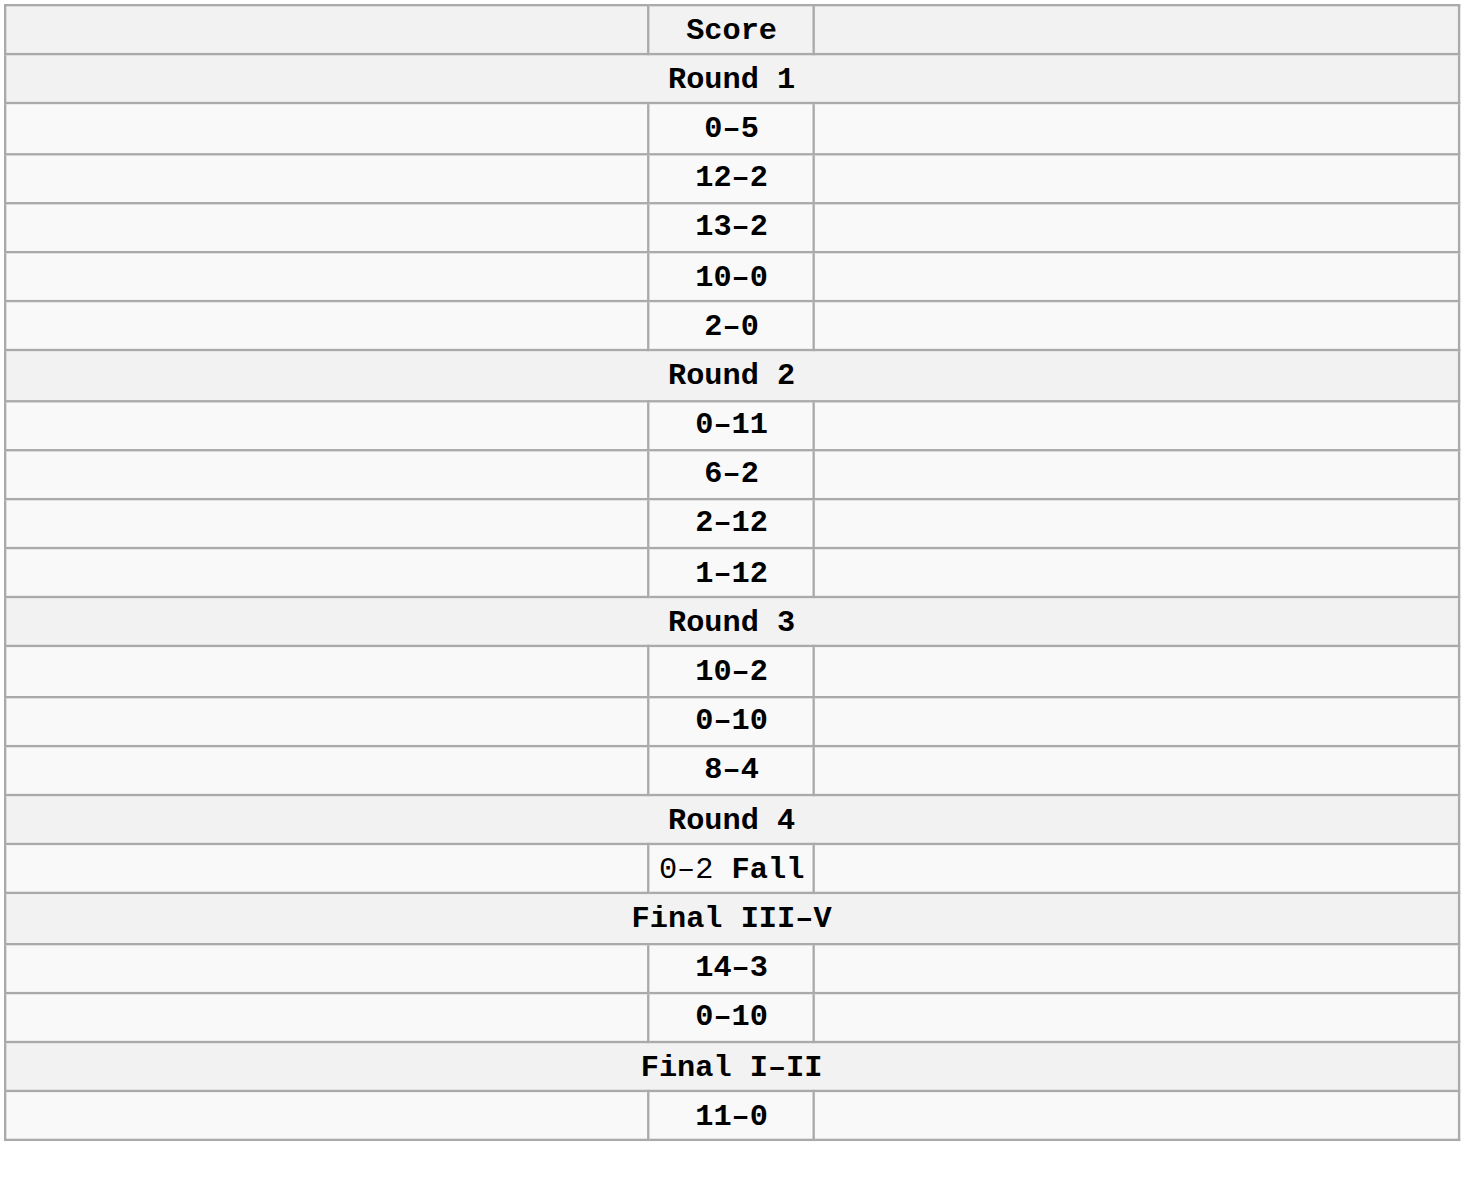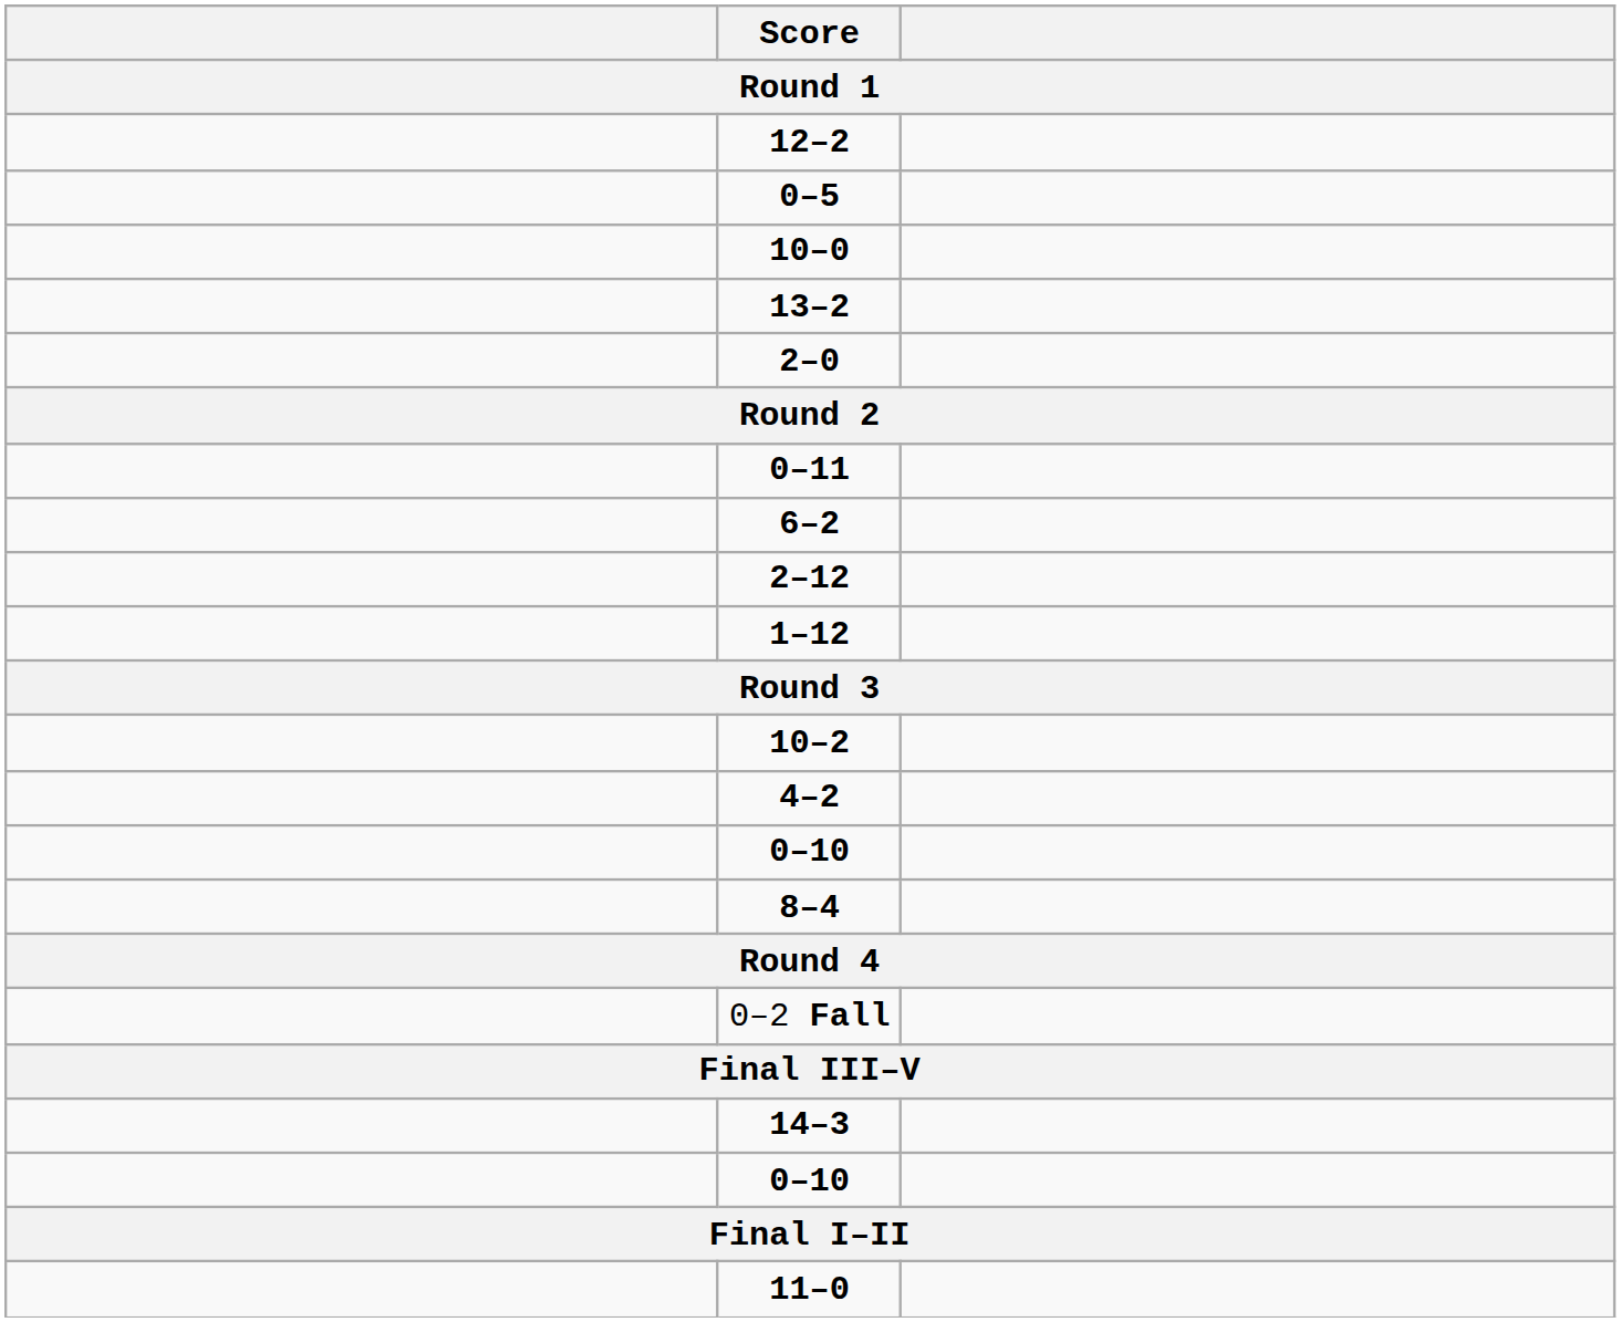 <table class="wikitable" style="text-align: left;">
 <tr>
 <th align="right" width="270"></th>
 <th width="65">Score</th>
 <th align="left" width="270"></th>
 </tr>
 <tr>
 <th colspan="3">Round 1</th>
 </tr>
 <tr>
+<td><strong></strong></td>
+<td align=center><strong>12–2</strong></td>
+<td></td>
+</tr>
+<tr>
 <td></td>
 <td align=center><strong>0–5</strong></td>
 <td><strong></strong></td>
 </tr>
 <tr>
 <td><strong></strong></td>
-<td align=center><strong>12–2</strong></td>
+<td align=center><strong>10–0</strong></td>
 <td></td>
 </tr>
 <tr>
 <td><strong></strong></td>
 <td align=center><strong>13–2</strong></td>
-<td></td>
-</tr>
-<tr>
-<td><strong></strong></td>
-<td align=center><strong>10–0</strong></td>
 <td></td>
 </tr>
 <tr>
 <td><strong></strong></td>
 <td align=center><strong>2–0</strong></td>
 <td></td>
 </tr>
 <tr>
 <th colspan="3">Round 2</th>
 </tr>
 <tr>
 <td></td>
 <td align=center><strong>0–11</strong></td>
 <td><strong></strong></td>
 </tr>
 <tr>
 <td><strong></strong></td>
 <td align=center><strong>6–2</strong></td>
 <td></td>
 </tr>
 <tr>
 <td></td>
 <td align=center><strong>2–12</strong></td>
 <td><strong></strong></td>
 </tr>
 <tr>
 <td></td>
 <td align=center><strong>1–12</strong></td>
 <td><strong></strong></td>
 </tr>
 <tr>
 <th colspan="3">Round 3</th>
 </tr>
 <tr>
 <td><strong></strong></td>
 <td align=center><strong>10–2</strong></td>
+<td></td>
+</tr>
+<tr>
+<td><strong></strong></td>
+<td align=center><strong>4–2</strong></td>
 <td></td>
 </tr>
 <tr>
 <td></td>
 <td align=center><strong>0–10</strong></td>
 <td><strong></strong></td>
 </tr>
 <tr>
 <td><strong></strong></td>
 <td align=center><strong>8–4</strong></td>
 <td></td>
 </tr>
 <tr>
 <th colspan="3">Round 4</th>
 </tr>
 <tr>
 <td></td>
 <td align=center>0–2 <strong>Fall</strong></td>
 <td><strong></strong></td>
 </tr>
 <tr>
 <th colspan="3">Final III–V</th>
 </tr>
 <tr>
 <td><strong></strong></td>
 <td align=center><strong>14–3</strong></td>
 <td></td>
 </tr>
 <tr>
 <td></td>
 <td align=center><strong>0–10</strong></td>
 <td><strong></strong></td>
 </tr>
 <tr>
 <th colspan="3">Final I–II</th>
 </tr>
 <tr>
 <td><strong></strong></td>
 <td align=center><strong>11–0</strong></td>
 <td></td>
 </tr>
 </table>
